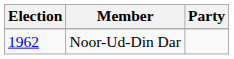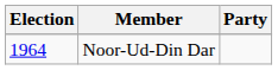 <table class="wikitable sortable">
 <tr>
 <th>Election</th>
 <th>Member</th>
 <th colspan=2>Party</th>
 </tr>
 <tr>
 </tr>
 <tr>
-<td><a href='#'>1962</a></td>
+<td><a href='#'>1964</a></td>
 <td>Noor-Ud-Din Dar</td>
 <td></td>
 </tr>
 </table>
